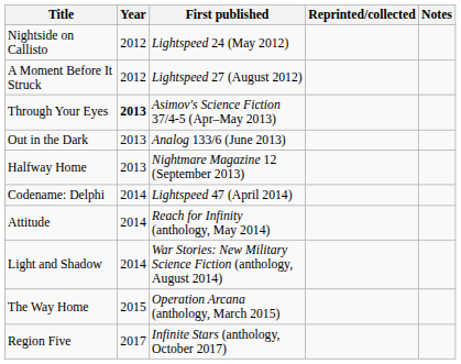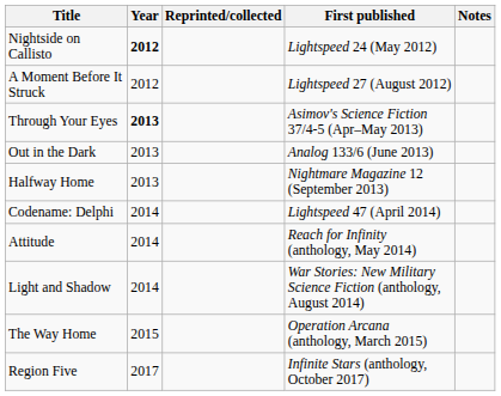 <table class='wikitable sortable' width='90%'>
 <tr>
 <th width=25%>Title</th>
 <th>Year</th>
+<th>Reprinted/collected</th>
 <th>First published</th>
-<th>Reprinted/collected</th>
 <th>Notes</th>
 </tr>
 <tr>
 <td>Nightside on Callisto</td>
-<td>2012</td>
+<td><strong>2012</strong></td>
+<td></td>
 <td><em>Lightspeed</em> 24 (May 2012)</td>
-<td></td>
 <td></td>
 </tr>
 <tr>
 <td>A Moment Before It Struck</td>
 <td>2012</td>
+<td></td>
 <td><em>Lightspeed</em> 27 (August 2012)</td>
-<td></td>
 <td></td>
 </tr>
 <tr>
 <td>Through Your Eyes</td>
 <td><strong>2013</strong></td>
+<td></td>
 <td><em>Asimov's Science Fiction</em> 37/4-5 (Apr–May 2013)</td>
-<td></td>
 <td></td>
 </tr>
 <tr>
 <td>Out in the Dark</td>
 <td>2013</td>
+<td></td>
 <td><em>Analog</em> 133/6 (June 2013)</td>
-<td></td>
 <td></td>
 </tr>
 <tr>
 <td>Halfway Home</td>
 <td>2013</td>
+<td></td>
 <td><em>Nightmare Magazine</em> 12 (September 2013)</td>
-<td></td>
 <td></td>
 </tr>
 <tr>
 <td>Codename: Delphi</td>
 <td>2014</td>
+<td></td>
 <td><em>Lightspeed</em> 47 (April 2014)</td>
-<td></td>
 <td></td>
 </tr>
 <tr>
 <td>Attitude</td>
 <td>2014</td>
+<td></td>
 <td><em>Reach for Infinity</em> (anthology, May 2014)</td>
-<td></td>
 <td></td>
 </tr>
 <tr>
 <td>Light and Shadow</td>
 <td>2014</td>
+<td></td>
 <td><em>War Stories: New Military Science Fiction</em> (anthology, August 2014)</td>
-<td></td>
 <td></td>
 </tr>
 <tr>
 <td>The Way Home</td>
 <td>2015</td>
+<td></td>
 <td><em>Operation Arcana</em> (anthology, March 2015)</td>
-<td></td>
 <td></td>
 </tr>
 <tr>
 <td>Region Five</td>
 <td>2017</td>
+<td></td>
 <td><em>Infinite Stars</em> (anthology, October 2017)</td>
-<td></td>
 <td></td>
 </tr>
 </table>
